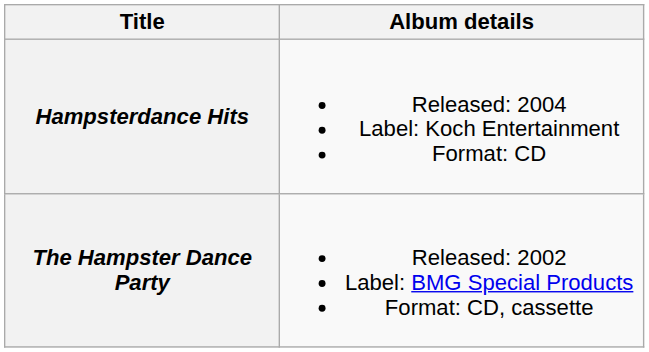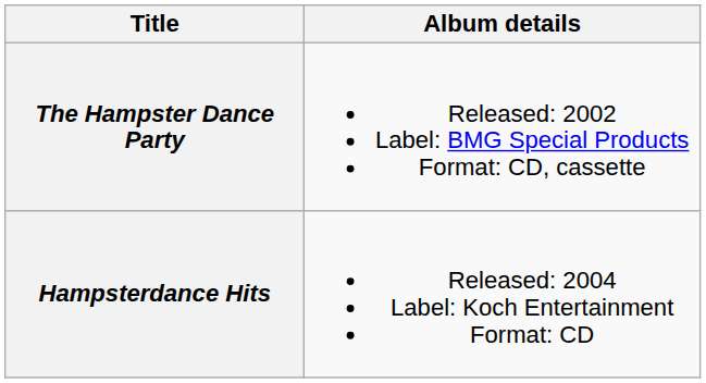 <table class="wikitable plainrowheaders" style="text-align:center;" border="1">
 <tr>
 <th scope="col" style="width:12em;">Title</th>
 <th scope="col" style="width:16em;">Album details</th>
 </tr>
 <tr>
+<th scope="row"><em>The Hampster Dance Party</em></th>
+<td><br><ul><li>Released: 2002</li><li>Label: <a href='#'>BMG Special Products</a></li><li>Format: CD, cassette</li></ul></td>
+</tr>
+<tr>
 <th scope="row"><em>Hampsterdance Hits</em></th>
 <td><br><ul><li>Released: 2004</li><li>Label: Koch Entertainment</li><li>Format: CD</li></ul></td>
 </tr>
-<tr>
-<th scope="row"><em>The Hampster Dance Party</em></th>
-<td><br><ul><li>Released: 2002</li><li>Label: <a href='#'>BMG Special Products</a></li><li>Format: CD, cassette</li></ul></td>
-</tr>
 </table>
